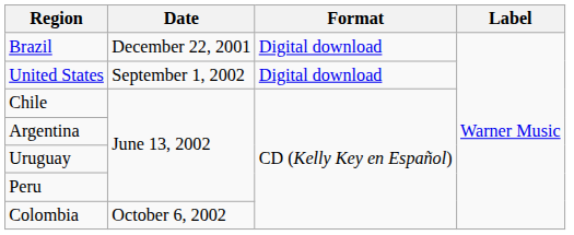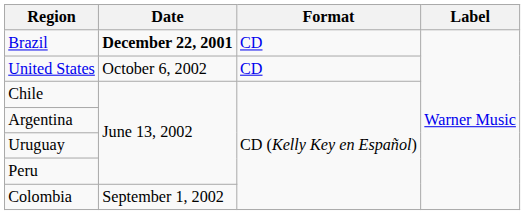 <table class="wikitable">
 <tr>
 <th>Region</th>
 <th>Date</th>
 <th>Format</th>
 <th>Label</th>
 </tr>
 <tr>
 <td><a href='#'>Brazil</a></td>
-<td>December 22, 2001</td>
-<td style="text-align:left;"><a href='#'>Digital download</a></td>
+<td><strong>December 22, 2001</strong></td>
+<td style="text-align:left;" rowspan="1"><a href='#'>CD</a></td>
 <td rowspan="7"><a href='#'>Warner Music</a></td>
 </tr>
 <tr>
 <td><a href='#'>United States</a></td>
-<td>September 1, 2002</td>
-<td style="text-align:left;"><a href='#'>Digital download</a></td>
+<td>October 6, 2002</td>
+<td style="text-align:left;" rowspan="1"><a href='#'>CD</a></td>
 </tr>
 <tr>
 <td>Chile</td>
 <td rowspan="4">June 13, 2002</td>
 <td rowspan="5">CD (<em>Kelly Key</em> <em>en Español</em>)</td>
 </tr>
 <tr>
 <td>Argentina</td>
 </tr>
 <tr>
 <td>Uruguay</td>
 </tr>
 <tr>
 <td>Peru</td>
 </tr>
 <tr>
 <td>Colombia</td>
-<td>October 6, 2002</td>
+<td>September 1, 2002</td>
 </tr>
 </table>
